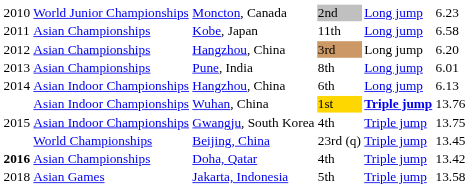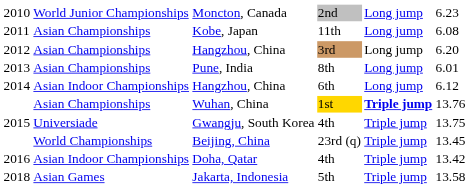 <table>
 <tr>
 <td>2010</td>
 <td><a href='#'>World Junior Championships</a></td>
 <td><a href='#'>Moncton</a>, Canada</td>
 <td bgcolor=silver>2nd</td>
 <td><a href='#'>Long jump</a></td>
 <td>6.23</td>
 </tr>
 <tr>
 <td>2011</td>
 <td><a href='#'>Asian Championships</a></td>
 <td><a href='#'>Kobe</a>, Japan</td>
 <td>11th</td>
 <td><a href='#'>Long jump</a></td>
-<td>6.58</td>
+<td>6.08</td>
 </tr>
 <tr>
 <td>2012</td>
 <td><a href='#'>Asian Championships</a></td>
 <td><a href='#'>Hangzhou</a>, China</td>
 <td bgcolor=cc9966>3rd</td>
 <td>Long jump</td>
 <td>6.20</td>
 </tr>
 <tr>
 <td>2013</td>
 <td><a href='#'>Asian Championships</a></td>
 <td><a href='#'>Pune</a>, India</td>
 <td>8th</td>
 <td><a href='#'>Long jump</a></td>
 <td>6.01</td>
 </tr>
 <tr>
 <td>2014</td>
 <td><a href='#'>Asian Indoor Championships</a></td>
 <td><a href='#'>Hangzhou</a>, China</td>
 <td>6th</td>
 <td><a href='#'>Long jump</a></td>
-<td>6.13</td>
+<td>6.12</td>
 </tr>
 <tr>
 <td rowspan=3>2015</td>
-<td><a href='#'>Asian Indoor Championships</a></td>
+<td><a href='#'>Asian Championships</a></td>
 <td><a href='#'>Wuhan</a>, China</td>
 <td bgcolor=gold>1st</td>
 <td><strong><a href='#'>Triple jump</a></strong></td>
 <td>13.76</td>
 </tr>
 <tr>
-<td><a href='#'>Asian Indoor Championships</a></td>
+<td><a href='#'>Universiade</a></td>
 <td><a href='#'>Gwangju</a>, South Korea</td>
 <td>4th</td>
 <td><a href='#'>Triple jump</a></td>
 <td>13.75</td>
 </tr>
 <tr>
 <td><a href='#'>World Championships</a></td>
 <td><a href='#'>Beijing, China</a></td>
 <td>23rd (q)</td>
 <td><a href='#'>Triple jump</a></td>
 <td>13.45</td>
 </tr>
 <tr>
-<td><strong>2016</strong></td>
-<td><a href='#'>Asian Championships</a></td>
+<td>2016</td>
+<td><a href='#'>Asian Indoor Championships</a></td>
 <td><a href='#'>Doha, Qatar</a></td>
 <td>4th</td>
 <td><a href='#'>Triple jump</a></td>
 <td>13.42</td>
 </tr>
 <tr>
 <td>2018</td>
 <td><a href='#'>Asian Games</a></td>
 <td><a href='#'>Jakarta, Indonesia</a></td>
 <td>5th</td>
 <td><a href='#'>Triple jump</a></td>
 <td>13.58</td>
 </tr>
 </table>
